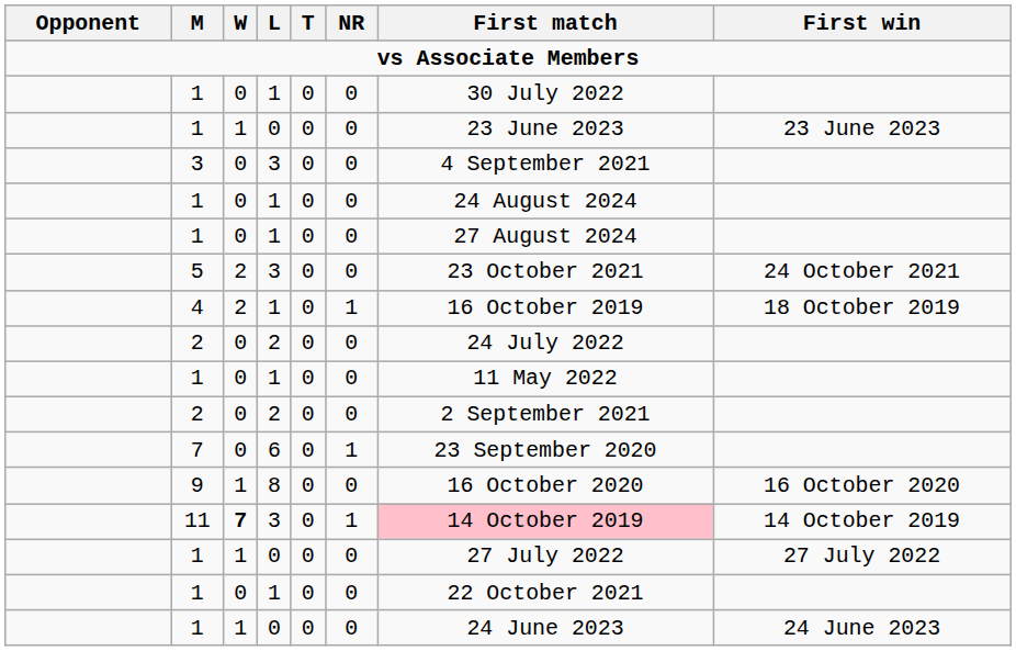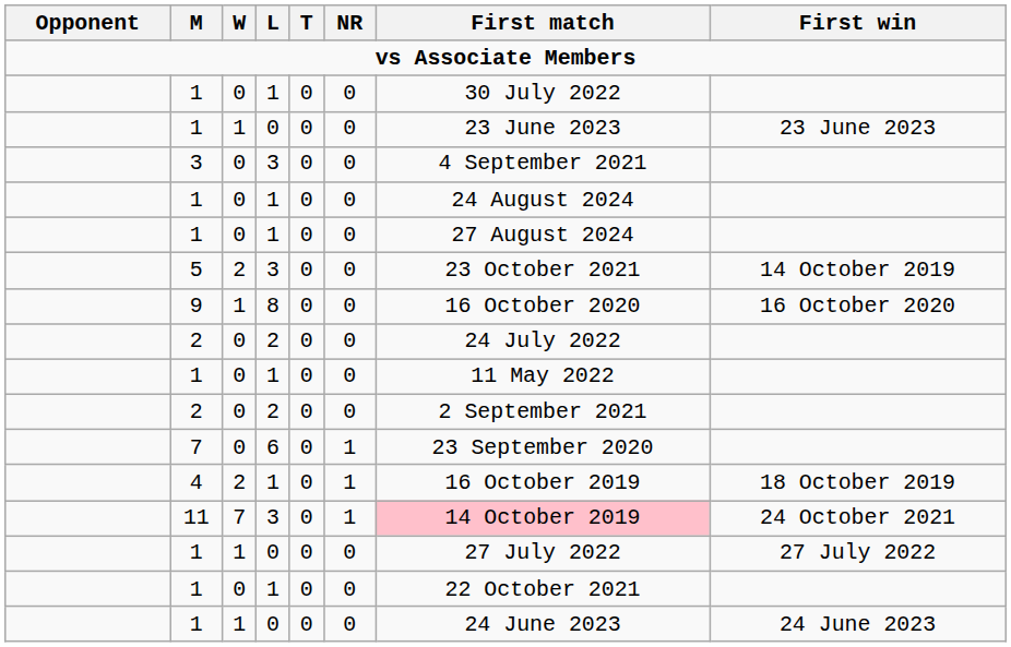 <table class="wikitable" style="text-align: center; width: 600px;">
 <tr>
 <th>Opponent</th>
 <th>M</th>
 <th>W</th>
 <th>L</th>
 <th>T</th>
 <th>NR</th>
 <th>First match</th>
 <th>First win</th>
 </tr>
 <tr>
 <td colspan="8" style="text-align:center;"><strong>vs Associate Members</strong></td>
 </tr>
 <tr>
 <td align=left></td>
 <td>1</td>
 <td>0</td>
 <td>1</td>
 <td>0</td>
 <td>0</td>
 <td>30 July 2022</td>
 <td></td>
 </tr>
 <tr>
 <td align=left></td>
 <td>1</td>
 <td>1</td>
 <td>0</td>
 <td>0</td>
 <td>0</td>
 <td>23 June 2023</td>
 <td>23 June 2023</td>
 </tr>
 <tr>
 <td align=left></td>
 <td>3</td>
 <td>0</td>
 <td>3</td>
 <td>0</td>
 <td>0</td>
 <td>4 September 2021</td>
 <td></td>
 </tr>
 <tr>
 <td align=left></td>
 <td>1</td>
 <td>0</td>
 <td>1</td>
 <td>0</td>
 <td>0</td>
 <td>24 August 2024</td>
 <td></td>
 </tr>
 <tr>
 <td align=left></td>
 <td>1</td>
 <td>0</td>
 <td>1</td>
 <td>0</td>
 <td>0</td>
 <td>27 August 2024</td>
 <td></td>
 </tr>
 <tr>
 <td align=left></td>
 <td>5</td>
 <td>2</td>
 <td>3</td>
 <td>0</td>
 <td>0</td>
 <td>23 October 2021</td>
-<td>24 October 2021</td>
+<td>14 October 2019</td>
 </tr>
 <tr>
 <td align=left></td>
-<td>4</td>
-<td>2</td>
+<td>9</td>
 <td>1</td>
+<td>8</td>
 <td>0</td>
-<td>1</td>
-<td>16 October 2019</td>
-<td>18 October 2019</td>
+<td>0</td>
+<td>16 October 2020</td>
+<td>16 October 2020</td>
 </tr>
 <tr>
 <td align=left></td>
 <td>2</td>
 <td>0</td>
 <td>2</td>
 <td>0</td>
 <td>0</td>
 <td>24 July 2022</td>
 <td></td>
 </tr>
 <tr>
 <td align=left></td>
 <td>1</td>
 <td>0</td>
 <td>1</td>
 <td>0</td>
 <td>0</td>
 <td>11 May 2022</td>
 <td></td>
 </tr>
 <tr>
 <td align=left></td>
 <td>2</td>
 <td>0</td>
 <td>2</td>
 <td>0</td>
 <td>0</td>
 <td>2 September 2021</td>
 <td></td>
 </tr>
 <tr>
 <td align=left></td>
 <td>7</td>
 <td>0</td>
 <td>6</td>
 <td>0</td>
 <td>1</td>
 <td>23 September 2020</td>
 <td></td>
 </tr>
 <tr>
 <td align=left></td>
-<td>9</td>
+<td>4</td>
+<td>2</td>
 <td>1</td>
-<td>8</td>
 <td>0</td>
-<td>0</td>
-<td>16 October 2020</td>
-<td>16 October 2020</td>
+<td>1</td>
+<td>16 October 2019</td>
+<td>18 October 2019</td>
 </tr>
 <tr>
 <td align=left></td>
 <td>11</td>
-<td><strong>7</strong></td>
+<td>7</td>
 <td>3</td>
 <td>0</td>
 <td>1</td>
 <td style="background: pink;">14 October 2019</td>
-<td>14 October 2019</td>
+<td>24 October 2021</td>
 </tr>
 <tr>
 <td align=left></td>
 <td>1</td>
 <td>1</td>
 <td>0</td>
 <td>0</td>
 <td>0</td>
 <td>27 July 2022</td>
 <td>27 July 2022</td>
 </tr>
 <tr>
 <td align=left></td>
 <td>1</td>
 <td>0</td>
 <td>1</td>
 <td>0</td>
 <td>0</td>
 <td>22 October 2021</td>
 <td></td>
 </tr>
 <tr>
 <td align=left></td>
 <td>1</td>
 <td>1</td>
 <td>0</td>
 <td>0</td>
 <td>0</td>
 <td>24 June 2023</td>
 <td>24 June 2023</td>
 </tr>
 </table>
